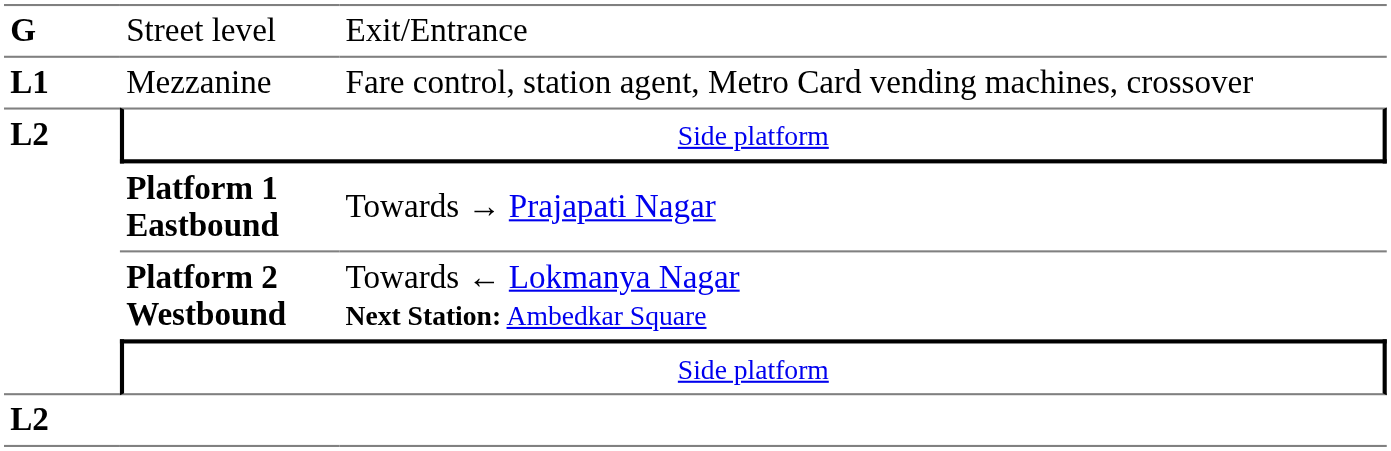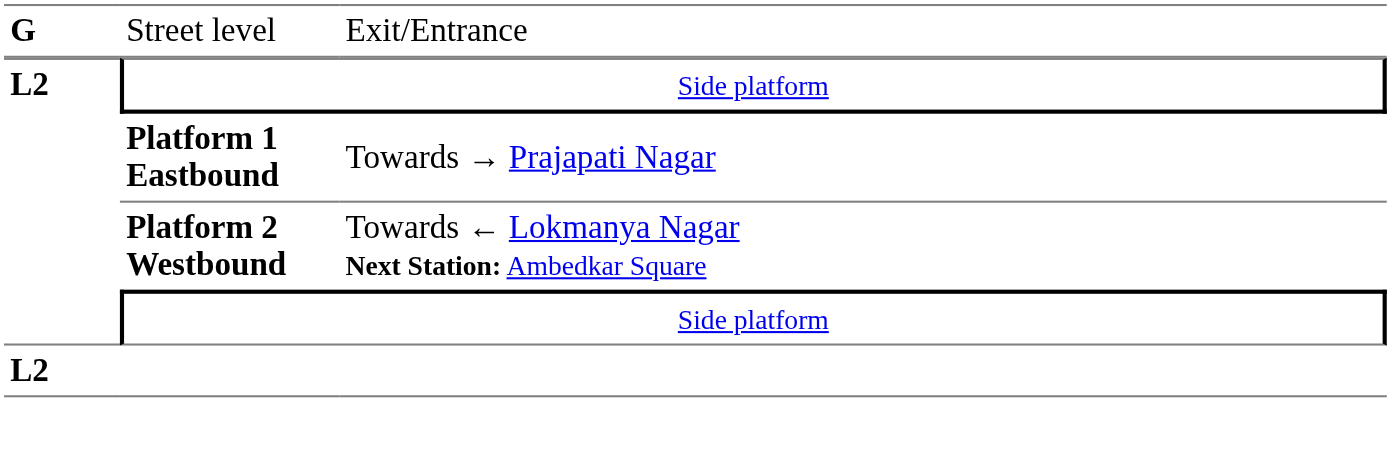 <table table border=0 cellspacing=0 cellpadding=3>
 <tr>
 <td style="border-bottom:solid 1px gray;border-top:solid 1px gray;" width=50 valign=top><strong>G</strong></td>
 <td style="border-top:solid 1px gray;border-bottom:solid 1px gray;" width=100 valign=top>Street level</td>
 <td style="border-top:solid 1px gray;border-bottom:solid 1px gray;" width=500 valign=top>Exit/Entrance</td>
-</tr>
-<tr>
-<td valign=top><strong>L1</strong></td>
-<td valign=top>Mezzanine</td>
-<td valign=top>Fare control, station agent, Metro Card vending machines, crossover<br></td>
 </tr>
 <tr>
 <td style="border-top:solid 1px gray;border-bottom:solid 1px gray;" width=50 rowspan=4 valign=top><strong>L2</strong></td>
 <td style="border-top:solid 1px gray;border-right:solid 2px black;border-left:solid 2px black;border-bottom:solid 2px black;text-align:center;" colspan=2><small><a href='#'>Side platform</a></small></td>
 </tr>
 <tr>
 <td style="border-bottom:solid 1px gray;" width=100><span><strong>Platform 1</strong><br><strong>Eastbound</strong></span></td>
 <td style="border-bottom:solid 1px gray;" width=500>Towards → <a href='#'>Prajapati Nagar</a></td>
 </tr>
 <tr>
 <td><span><strong>Platform 2</strong><br><strong>Westbound</strong></span></td>
 <td>Towards ← <a href='#'>Lokmanya Nagar</a><br><small><strong>Next Station:</strong> <a href='#'>Ambedkar Square</a></small></td>
 </tr>
 <tr>
 <td style="border-top:solid 2px black;border-right:solid 2px black;border-left:solid 2px black;border-bottom:solid 1px gray;" colspan=2  align=center><small><a href='#'>Side platform</a></small></td>
 </tr>
 <tr>
 <td style="border-bottom:solid 1px gray;" width=50 rowspan=2 valign=top><strong>L2</strong></td>
 <td style="border-bottom:solid 1px gray;" width=100></td>
 <td style="border-bottom:solid 1px gray;" width=500></td>
 </tr>
 <tr>
 </tr>
 </table>
